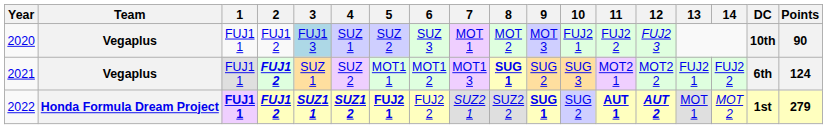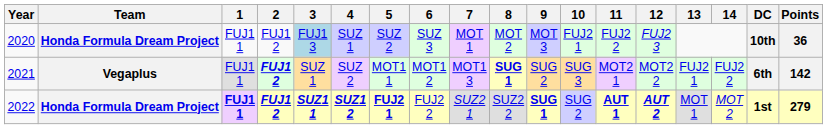 <table class="wikitable" style="text-align:center; font-size:85%">
 <tr>
 <th>Year</th>
 <th>Team</th>
 <th>1</th>
 <th>2</th>
 <th>3</th>
 <th>4</th>
 <th>5</th>
 <th>6</th>
 <th>7</th>
 <th>8</th>
 <th>9</th>
 <th>10</th>
 <th>11</th>
 <th>12</th>
 <th>13</th>
 <th>14</th>
 <th>DC</th>
 <th>Points</th>
 </tr>
 <tr>
 <td><a href='#'>2020</a></td>
-<th>Vegaplus</th>
+<th nowrap><a href='#'>Honda Formula Dream Project</a></th>
 <td><a href='#'>FUJ1<br>1</a></td>
 <td><a href='#'>FUJ1<br>2</a></td>
 <td style="background: lightblue;"><a href='#'>FUJ1<br>3</a></td>
 <td style="background:#cfcfff;"><a href='#'>SUZ<br>1</a><br></td>
 <td style="background:#cfcfff;"><a href='#'>SUZ<br>2</a><br></td>
 <td style="background:#dfffdf;"><a href='#'>SUZ<br>3</a><br></td>
 <td style="background:#efcfff;"><a href='#'>MOT<br>1</a><br></td>
 <td style="background:#dfffdf;"><a href='#'>MOT<br>2</a><br></td>
 <td style="background:#cfcfff;"><a href='#'>MOT<br>3</a><br></td>
 <td style="background:#dfffdf;"><a href='#'>FUJ2<br>1</a><br></td>
 <td style="background:#dfffdf;"><a href='#'>FUJ2<br>2</a><br></td>
 <td style="background:#dfffdf;"><a href='#'><em>FUJ2<br>3</em></a><br></td>
 <td colspan=2></td>
 <th>10th</th>
-<th>90</th>
+<th>36</th>
 </tr>
 <tr>
 <td><a href='#'>2021</a></td>
 <th>Vegaplus</th>
 <td style="background:#dfdfdf;"><a href='#'>FUJ1<br>1</a><br></td>
 <td style="background:#dfffdf;"><strong><em><a href='#'>FUJ1<br>2</a></em></strong><br></td>
 <td style="background:#ffdf9f;"><a href='#'>SUZ<br>1</a><br></td>
 <td style="background:#efcfff;"><a href='#'>SUZ<br>2</a><br></td>
 <td style="background:#dfffdf;"><a href='#'>MOT1<br>1</a><br></td>
 <td style="background:#dfffdf;"><a href='#'>MOT1<br>2</a><br></td>
 <td style="background:#efcfff;"><a href='#'>MOT1<br>3</a><br></td>
 <td style="background:#ffffbf;"><strong><a href='#'>SUG<br>1</a></strong><br></td>
 <td style="background:#ffdf9f;"><a href='#'>SUG<br>2</a><br></td>
 <td style="background:#ffdf9f;"><a href='#'>SUG<br>3</a><br></td>
 <td style="background:#efcfff;"><a href='#'>MOT2<br>1</a><br></td>
 <td style="background:#dfffdf;"><a href='#'>MOT2<br>2</a><br></td>
 <td style="background:#dfffdf;"><a href='#'>FUJ2<br>1</a><br></td>
 <td style="background:#dfffdf;"><a href='#'>FUJ2<br>2</a><br></td>
 <th>6th</th>
-<th>124</th>
+<th>142</th>
 </tr>
 <tr>
 <td><a href='#'>2022</a></td>
 <th nowrap><a href='#'>Honda Formula Dream Project</a></th>
 <td style="background:#efcfff;"><strong><a href='#'>FUJ1<br>1</a></strong><br></td>
 <td style="background:#ffffbf;"><strong><em><a href='#'>FUJ1<br>2</a></em></strong><br></td>
 <td style="background:#ffffbf;"><strong><em><a href='#'>SUZ1<br>1</a></em></strong><br></td>
 <td style="background:#ffffbf;"><strong><em><a href='#'>SUZ1<br>2</a></em></strong><br></td>
 <td style="background:#ffffbf;"><strong><a href='#'>FUJ2<br>1</a></strong><br></td>
 <td style="background:#ffffbf;"><a href='#'>FUJ2<br>2</a><br></td>
 <td style="background:#dfdfdf;"><em><a href='#'>SUZ2<br>1</a></em><br></td>
 <td style="background:#dfdfdf;"><a href='#'>SUZ2<br>2</a><br></td>
 <td style="background:#ffffbf;"><strong><a href='#'>SUG<br>1</a></strong><br></td>
 <td style="background:#cfcfff;"><a href='#'>SUG<br>2</a><br></td>
 <td style="background:#ffffbf;"><strong><a href='#'>AUT<br>1</a></strong><br></td>
 <td style="background:#ffffbf;"><strong><em><a href='#'>AUT<br>2</a></em></strong><br></td>
 <td style="background:#dfdfdf;"><a href='#'>MOT<br>1</a><br></td>
 <td style="background:#ffffbf;"><em><a href='#'>MOT<br>2</a></em><br></td>
 <th style="background:#ffffbf;">1st</th>
 <th style="background:#ffffbf;">279</th>
 </tr>
 </table>
